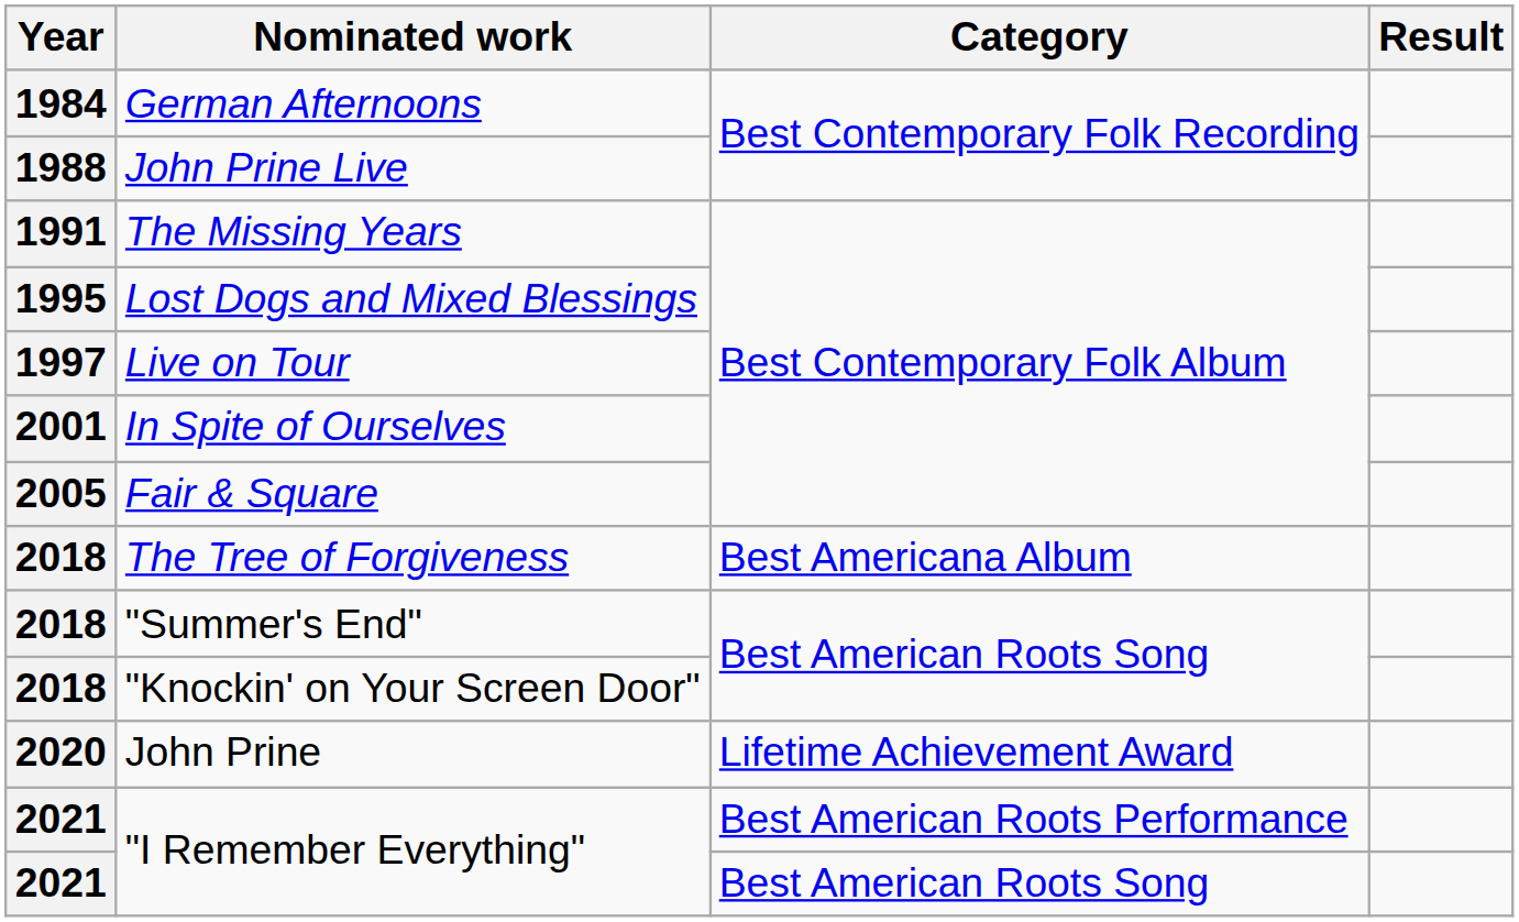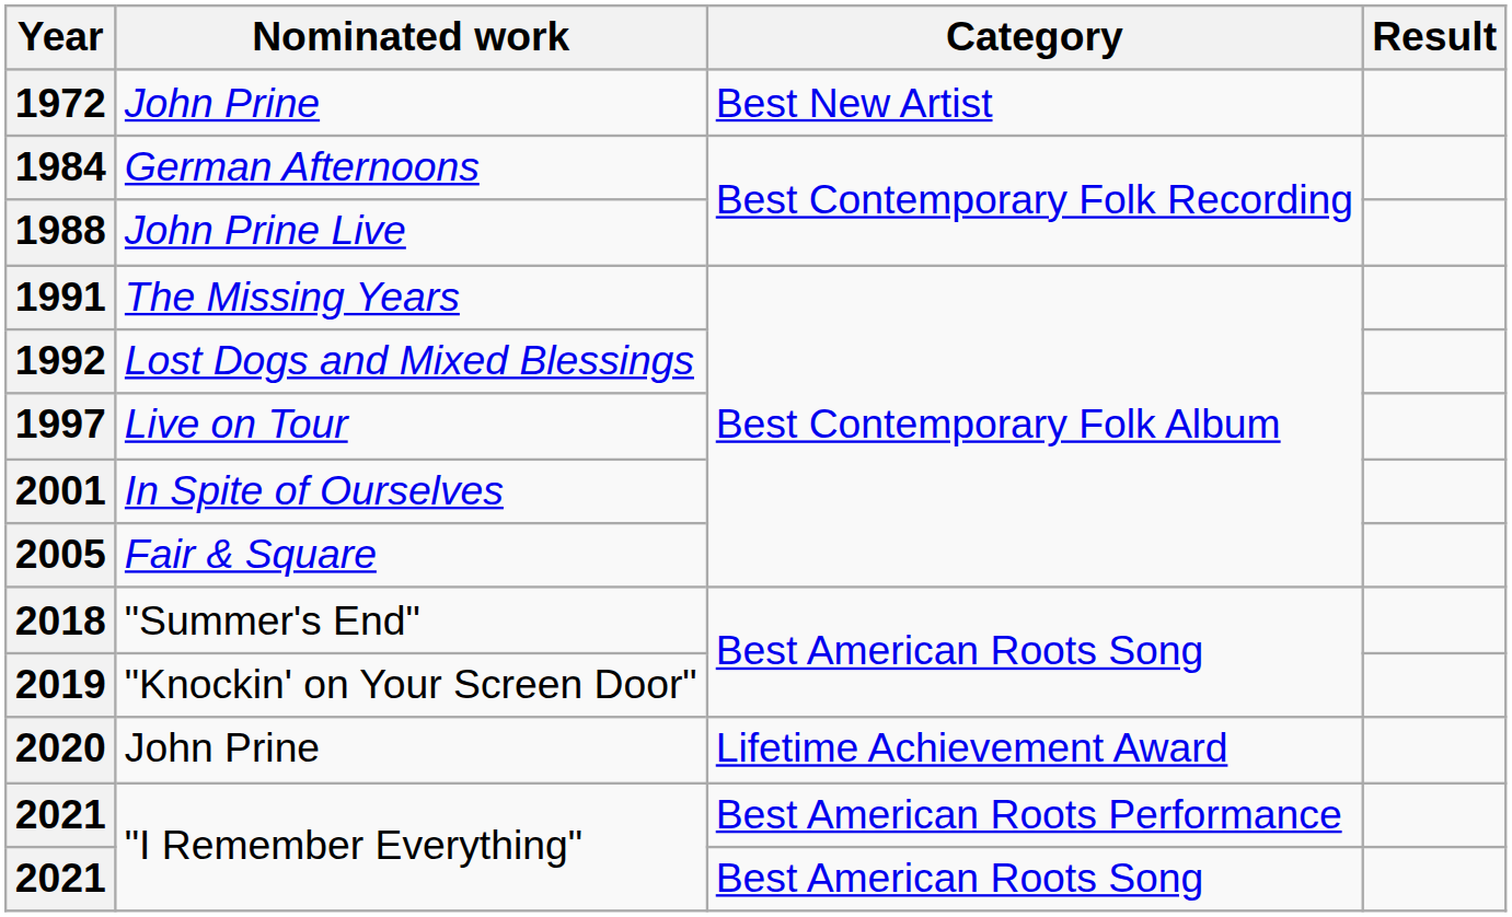 <table class="wikitable plainrowheaders">
 <tr>
 <th>Year</th>
 <th>Nominated work</th>
 <th>Category</th>
 <th>Result</th>
+</tr>
+<tr>
+<th scope="row">1972</th>
+<td><em><a href='#'>John Prine</a></em></td>
+<td><a href='#'>Best New Artist</a></td>
+<td></td>
 </tr>
 <tr>
 <th scope="row">1984</th>
 <td><em><a href='#'>German Afternoons</a></em></td>
 <td rowspan="2"><a href='#'>Best Contemporary Folk Recording</a></td>
 <td></td>
 </tr>
 <tr>
 <th scope="row">1988</th>
 <td><em><a href='#'>John Prine Live</a></em></td>
 <td></td>
 </tr>
 <tr>
 <th scope="row">1991</th>
 <td><em><a href='#'>The Missing Years</a></em></td>
 <td rowspan="5"><a href='#'>Best Contemporary Folk Album</a></td>
 <td></td>
 </tr>
 <tr>
-<th scope="row">1995</th>
+<th scope="row">1992</th>
 <td><em><a href='#'>Lost Dogs and Mixed Blessings</a></em></td>
 <td></td>
 </tr>
 <tr>
 <th scope="row">1997</th>
 <td><em><a href='#'>Live on Tour</a></em></td>
 <td></td>
 </tr>
 <tr>
 <th scope="row">2001</th>
 <td><em><a href='#'>In Spite of Ourselves</a></em></td>
 <td></td>
 </tr>
 <tr>
 <th scope="row">2005</th>
 <td><em><a href='#'>Fair & Square</a></em></td>
 <td></td>
 </tr>
 <tr>
 <th scope="row">2018</th>
-<td><em><a href='#'>The Tree of Forgiveness</a></em></td>
-<td><a href='#'>Best Americana Album</a></td>
-<td></td>
-</tr>
-<tr>
-<th scope="row">2018</th>
 <td>"Summer's End"</td>
 <td rowspan="2"><a href='#'>Best American Roots Song</a></td>
 <td></td>
 </tr>
 <tr>
-<th scope="row">2018</th>
+<th scope="row">2019</th>
 <td>"Knockin' on Your Screen Door"</td>
 <td></td>
 </tr>
 <tr>
 <th scope="row">2020</th>
 <td>John Prine</td>
 <td><a href='#'>Lifetime Achievement Award</a></td>
 <td></td>
 </tr>
 <tr>
 <th scope="row">2021</th>
 <td rowspan="2">"I Remember Everything"</td>
 <td><a href='#'>Best American Roots Performance</a></td>
 <td></td>
 </tr>
 <tr>
 <th scope="row">2021</th>
 <td><a href='#'>Best American Roots Song</a></td>
 <td></td>
 </tr>
 </table>
